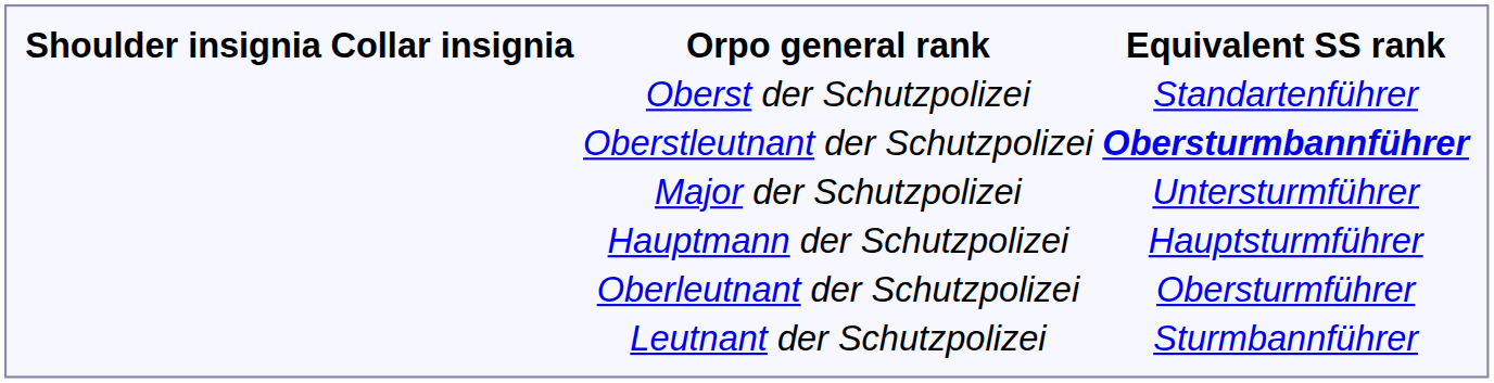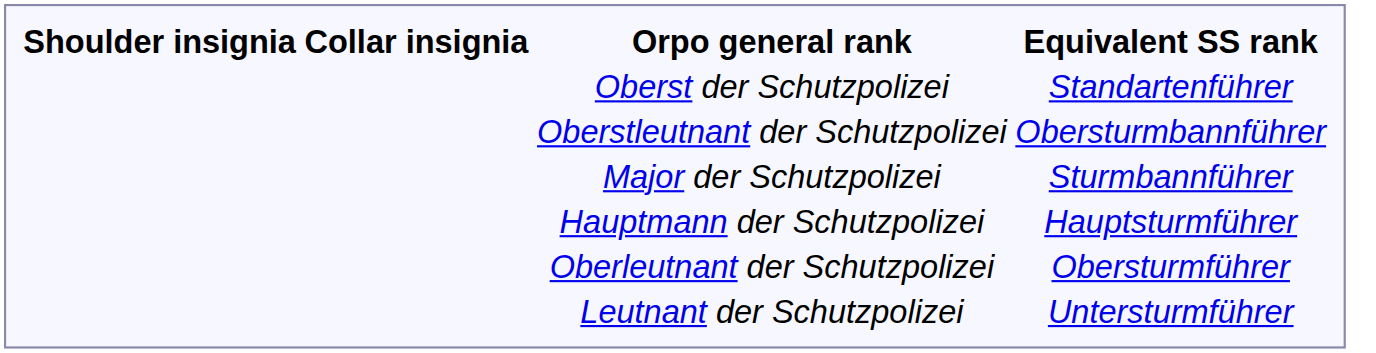 <table style="border:1px solid #8888aa; background-color:#f7f8ff; padding:5px; font-size:95%; margin: 0px 12px 12px 0px;">
 <tr style="text-align:center;">
 <th>Shoulder insignia</th>
 <th>Collar insignia</th>
 <th>Orpo general rank</th>
 <th>Equivalent SS rank</th>
 </tr>
 <tr style="text-align:center;">
 <td></td>
 <td rowspan=6></td>
 <td><em><a href='#'>Oberst</a> der Schutzpolizei</em></td>
 <td><em><a href='#'>Standartenführer</a></em></td>
 </tr>
 <tr style="text-align:center;">
 <td></td>
 <td><em><a href='#'>Oberstleutnant</a> der Schutzpolizei</em></td>
-<td><strong><em><a href='#'>Obersturmbannführer</a></em></strong></td>
+<td><em><a href='#'>Obersturmbannführer</a></em></td>
 </tr>
 <tr style="text-align:center;">
 <td></td>
 <td><em><a href='#'>Major</a> der Schutzpolizei</em></td>
-<td><em><a href='#'>Untersturmführer</a></em></td>
+<td><em><a href='#'>Sturmbannführer</a></em></td>
 </tr>
 <tr style="text-align:center;">
 <td></td>
 <td><em><a href='#'>Hauptmann</a> der Schutzpolizei</em></td>
 <td><em><a href='#'>Hauptsturmführer</a></em></td>
 </tr>
 <tr style="text-align:center;">
 <td></td>
 <td><em><a href='#'>Oberleutnant</a> der Schutzpolizei</em></td>
 <td><em><a href='#'>Obersturmführer</a></em></td>
 </tr>
 <tr style="text-align:center;">
 <td></td>
 <td><em><a href='#'>Leutnant</a> der Schutzpolizei</em></td>
-<td><em><a href='#'>Sturmbannführer</a></em></td>
+<td><em><a href='#'>Untersturmführer</a></em></td>
 </tr>
 </table>
